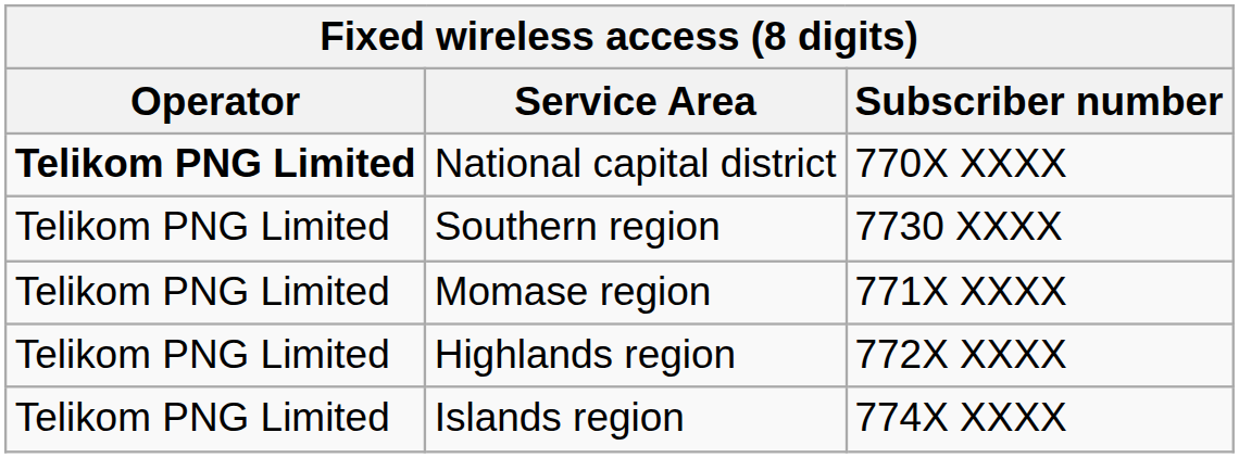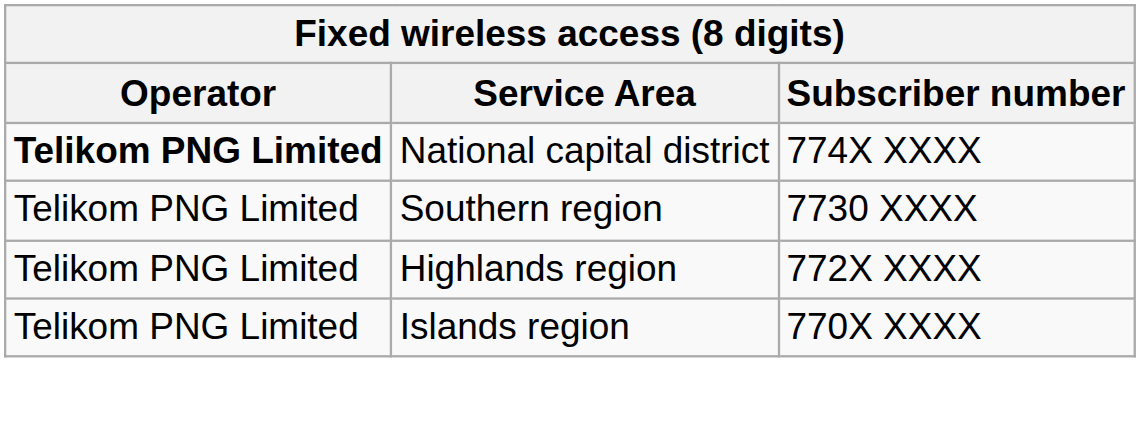 <table class="wikitable" border="1">
 <tr>
 <th colspan="3">Fixed wireless access (8 digits)</th>
 </tr>
 <tr>
 <th>Operator</th>
 <th>Service Area</th>
 <th>Subscriber number</th>
 </tr>
 <tr>
 <td><strong>Telikom PNG Limited</strong></td>
 <td>National capital district</td>
-<td>770X XXXX</td>
+<td>774X XXXX</td>
 </tr>
 <tr>
 <td>Telikom PNG Limited</td>
 <td>Southern region</td>
 <td>7730 XXXX</td>
-</tr>
-<tr>
-<td>Telikom PNG Limited</td>
-<td>Momase region</td>
-<td>771X XXXX</td>
 </tr>
 <tr>
 <td>Telikom PNG Limited</td>
 <td>Highlands region</td>
 <td>772X XXXX</td>
 </tr>
 <tr>
 <td>Telikom PNG Limited</td>
 <td>Islands region</td>
-<td>774X XXXX</td>
+<td>770X XXXX</td>
 </tr>
 </table>
